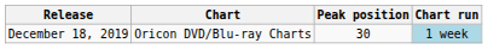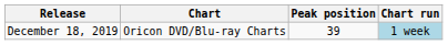 <table class="wikitable">
 <tr>
 <th>Release</th>
 <th>Chart</th>
 <th>Peak position</th>
 <th>Chart run</th>
 </tr>
 <tr>
 <td rowspan="1">December 18, 2019</td>
 <td>Oricon DVD/Blu-ray Charts</td>
-<td align="center">30</td>
+<td align="center">39</td>
 <td align="center" style="background: lightblue;">1 week</td>
 </tr>
 </table>
